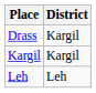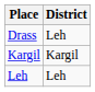 <table class="wikitable sortable">
 <tr>
 <th>Place</th>
 <th>District</th>
 </tr>
 <tr>
 <td><a href='#'>Drass</a></td>
-<td>Kargil</td>
+<td>Leh</td>
 </tr>
 <tr>
 <td><a href='#'>Kargil</a></td>
 <td>Kargil</td>
 </tr>
 <tr>
 <td><a href='#'>Leh</a></td>
 <td>Leh</td>
 </tr>
 </table>
